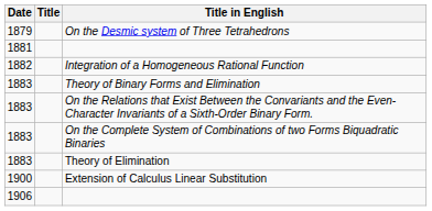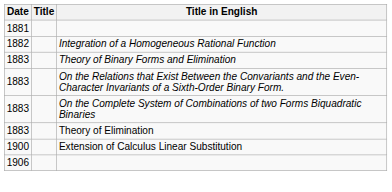 <table class="wikitable">
 <tr>
 <th>Date</th>
 <th>Title</th>
 <th>Title in English</th>
-</tr>
-<tr>
-<td>1879</td>
-<td></td>
-<td><em>On the <a href='#'>Desmic system</a> of Three Tetrahedrons</em></td>
 </tr>
 <tr>
 <td>1881</td>
 <td></td>
 <td></td>
 </tr>
 <tr>
 <td>1882</td>
 <td></td>
 <td><em>Integration of a Homogeneous Rational Function</em></td>
 </tr>
 <tr>
 <td>1883</td>
 <td></td>
 <td><em>Theory of Binary Forms and Elimination</em></td>
 </tr>
 <tr>
 <td>1883</td>
 <td></td>
 <td><em>On the Relations that Exist Between the Convariants and the Even-Character Invariants of a Sixth-Order Binary Form.</em></td>
 </tr>
 <tr>
 <td>1883</td>
 <td></td>
 <td><em>On the Complete System of Combinations of two Forms Biquadratic Binaries</em></td>
 </tr>
 <tr>
 <td>1883</td>
 <td><em></td>
 <td></em>Theory of Elimination<em></td>
 </tr>
 <tr>
 <td>1900</td>
 <td></td>
 <td></em>Extension of Calculus Linear Substitution<em></td>
 </tr>
 <tr>
 <td>1906</td>
 <td></td>
 <td></td>
 </tr>
 </table>
